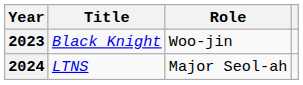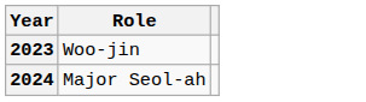 <table class="wikitable plainrowheaders sortable">
 <tr>
 <th scope="col">Year</th>
-<th scope="col">Title</th>
 <th scope="col">Role</th>
 <th scope="col" class="unsortable"></th>
 </tr>
 <tr>
 <th scope="row">2023</th>
-<td><em><a href='#'>Black Knight</a></em></td>
 <td>Woo-jin</td>
 <td style="text-align:center"></td>
 </tr>
 <tr>
 <th scope="row">2024</th>
-<td><em><a href='#'>LTNS</a></em></td>
 <td>Major Seol-ah</td>
 <td style="text-align:center"></td>
 </tr>
 </table>
